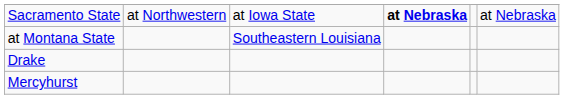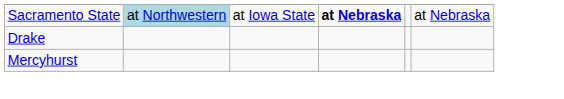 <table class="wikitable">
 <tr>
 </tr>
 <tr>
 <td><a href='#'>Sacramento State</a></td>
-<td>at <a href='#'>Northwestern</a></td>
+<td style="background: lightblue;">at <a href='#'>Northwestern</a></td>
 <td>at <a href='#'>Iowa State</a></td>
 <td><strong>at <a href='#'>Nebraska</a></strong></td>
 <td></td>
 <td>at <a href='#'>Nebraska</a></td>
-</tr>
-<tr>
-<td>at <a href='#'>Montana State</a></td>
-<td></td>
-<td><a href='#'>Southeastern Louisiana</a></td>
-<td></td>
-<td></td>
-<td></td>
 </tr>
 <tr>
 <td><a href='#'>Drake</a></td>
 <td></td>
 <td></td>
 <td></td>
 <td></td>
 <td></td>
 </tr>
 <tr>
 <td><a href='#'>Mercyhurst</a></td>
 <td></td>
 <td></td>
 <td></td>
 <td></td>
 <td></td>
 </tr>
 </table>
